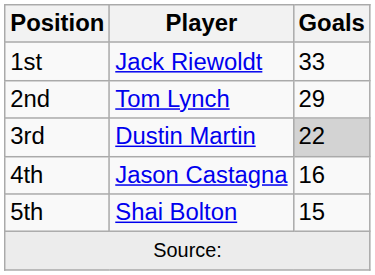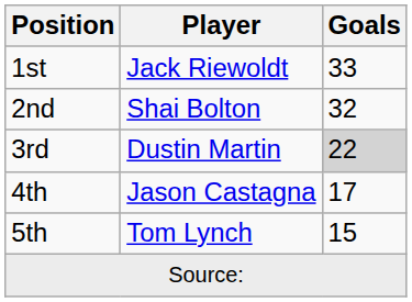 <table class="wikitable">
 <tr>
 <th>Position</th>
 <th>Player</th>
 <th>Goals</th>
 </tr>
 <tr>
 <td>1st</td>
 <td><a href='#'>Jack Riewoldt</a></td>
 <td>33</td>
 </tr>
 <tr>
 <td>2nd</td>
-<td><a href='#'>Tom Lynch</a></td>
-<td>29</td>
+<td><a href='#'>Shai Bolton</a></td>
+<td>32</td>
 </tr>
 <tr>
 <td>3rd</td>
 <td><a href='#'>Dustin Martin</a></td>
 <td style="background: lightgrey;">22</td>
 </tr>
 <tr>
 <td>4th</td>
 <td><a href='#'>Jason Castagna</a></td>
-<td>16</td>
+<td>17</td>
 </tr>
 <tr>
 <td>5th</td>
-<td><a href='#'>Shai Bolton</a></td>
+<td><a href='#'>Tom Lynch</a></td>
 <td>15</td>
 </tr>
 <tr>
 <td colspan="3" style="text-align: center; background: #ececec;"><small>Source:</small></td>
 </tr>
 </table>
